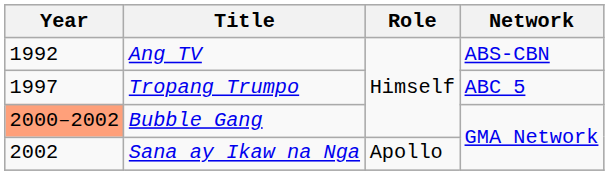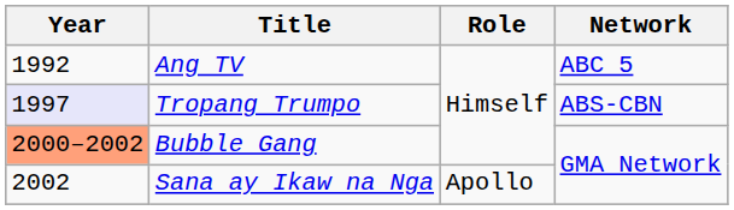 <table class="wikitable">
 <tr>
 <th>Year</th>
 <th>Title</th>
 <th>Role</th>
 <th>Network</th>
 </tr>
 <tr>
 <td>1992</td>
 <td><em><a href='#'>Ang TV</a></em></td>
 <td rowspan="3">Himself</td>
-<td><a href='#'>ABS-CBN</a></td>
+<td><a href='#'>ABC 5</a></td>
 </tr>
 <tr>
-<td>1997</td>
+<td style="background: lavender;">1997</td>
 <td><em><a href='#'>Tropang Trumpo</a></em></td>
-<td><a href='#'>ABC 5</a></td>
+<td><a href='#'>ABS-CBN</a></td>
 </tr>
 <tr>
 <td style="background: lightsalmon;">2000–2002</td>
 <td><em><a href='#'>Bubble Gang</a></em></td>
 <td rowspan="2"><a href='#'>GMA Network</a></td>
 </tr>
 <tr>
 <td>2002</td>
 <td><em><a href='#'>Sana ay Ikaw na Nga</a></em></td>
 <td>Apollo</td>
 </tr>
 </table>
